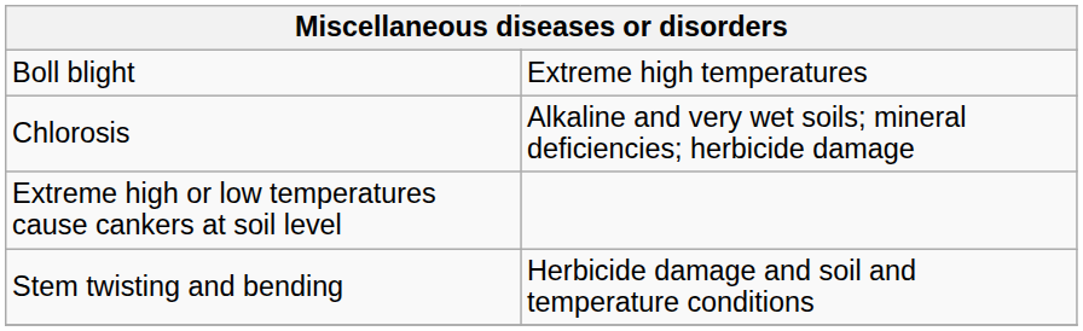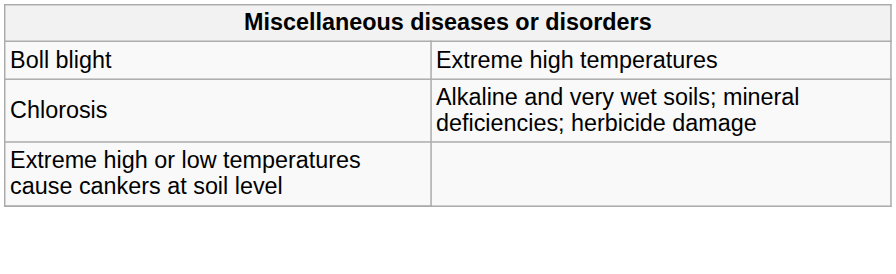 <table class="wikitable" style="clear">
 <tr>
 <th colspan=2><strong>Miscellaneous diseases or disorders</strong><br></th>
 </tr>
 <tr>
 <td>Boll blight</td>
 <td>Extreme high temperatures</td>
 </tr>
 <tr>
 <td>Chlorosis</td>
 <td>Alkaline and very wet soils; mineral deficiencies; herbicide damage</td>
 </tr>
 <tr Stem girdle>
 <td>Extreme high or low temperatures cause cankers at soil level</td>
 </tr>
 <tr>
-<td>Stem twisting and bending</td>
-<td>Herbicide damage and soil and temperature conditions</td>
-</tr>
-<tr>
 </tr>
 </table>
